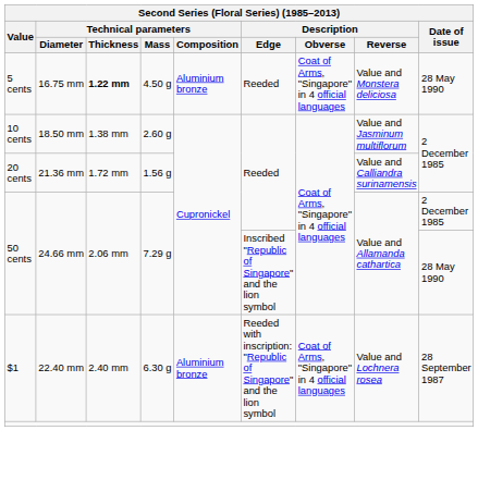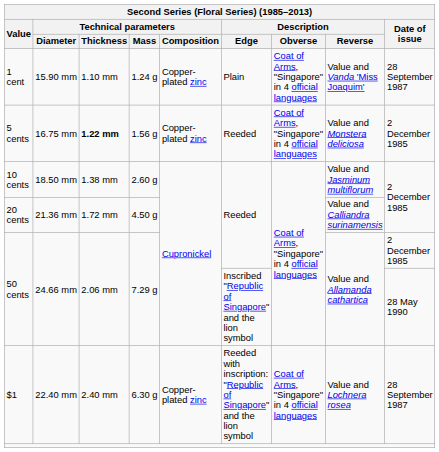 <table class="wikitable" style="font-size: 90%">
 <tr>
 <th colspan="9">Second Series (Floral Series) (1985–2013)</th>
 </tr>
 <tr>
 <th rowspan="2">Value</th>
 <th colspan="4">Technical parameters</th>
 <th colspan="3">Description</th>
 <th rowspan="2">Date of issue</th>
 </tr>
 <tr>
 <th>Diameter</th>
 <th>Thickness</th>
 <th>Mass</th>
 <th>Composition</th>
 <th>Edge</th>
 <th>Obverse</th>
 <th>Reverse</th>
 </tr>
 <tr>
+<td>1 cent</td>
+<td>15.90 mm</td>
+<td>1.10 mm</td>
+<td>1.24 g</td>
+<td>Copper-plated <a href='#'>zinc</a></td>
+<td>Plain</td>
+<td><a href='#'>Coat of Arms</a>, "Singapore" in 4 <a href='#'>official languages</a></td>
+<td>Value and <a href='#'><em>Vanda</em> 'Miss Joaquim'</a></td>
+<td>28 September 1987</td>
+</tr>
+<tr>
 <td>5 cents</td>
 <td>16.75 mm</td>
 <td><strong>1.22 mm</strong></td>
-<td>4.50 g</td>
-<td><a href='#'>Aluminium bronze</a></td>
+<td>1.56 g</td>
+<td>Copper-plated <a href='#'>zinc</a></td>
 <td>Reeded</td>
 <td><a href='#'>Coat of Arms</a>, "Singapore" in 4 <a href='#'>official languages</a></td>
 <td>Value and <em><a href='#'>Monstera deliciosa</a></em></td>
-<td>28 May 1990</td>
+<td>2 December 1985</td>
 </tr>
 <tr>
 <td>10 cents</td>
 <td>18.50 mm</td>
 <td>1.38 mm</td>
 <td>2.60 g</td>
 <td rowspan="4"><a href='#'>Cupronickel</a></td>
 <td rowspan="3">Reeded</td>
 <td rowspan="4"><a href='#'>Coat of Arms</a>, "Singapore" in 4 <a href='#'>official languages</a></td>
 <td>Value and <em><a href='#'>Jasminum multiflorum</a></em></td>
 <td rowspan="2">2 December 1985</td>
 </tr>
 <tr>
 <td>20 cents</td>
 <td>21.36 mm</td>
 <td>1.72 mm</td>
-<td>1.56 g</td>
+<td>4.50 g</td>
 <td>Value and <em><a href='#'>Calliandra surinamensis</a></em></td>
 </tr>
 <tr>
 <td rowspan=2>50 cents</td>
 <td rowspan="2">24.66 mm</td>
 <td rowspan="2">2.06 mm</td>
 <td rowspan="2">7.29 g</td>
 <td rowspan="2">Value and <em><a href='#'>Allamanda cathartica</a></em></td>
 <td>2 December 1985</td>
 </tr>
 <tr>
 <td>Inscribed "<a href='#'>Republic of Singapore</a>" and the lion symbol</td>
 <td>28 May 1990</td>
 </tr>
 <tr>
 <td>$1</td>
 <td>22.40 mm</td>
 <td>2.40 mm</td>
 <td>6.30 g</td>
-<td><a href='#'>Aluminium bronze</a></td>
+<td>Copper-plated <a href='#'>zinc</a></td>
 <td>Reeded with inscription: "<a href='#'>Republic of Singapore</a>" and the lion symbol</td>
 <td><a href='#'>Coat of Arms</a>, "Singapore" in 4 <a href='#'>official languages</a></td>
 <td>Value and <em><a href='#'>Lochnera rosea</a></em></td>
 <td>28 September 1987</td>
 </tr>
 <tr>
 <td colspan="9"></td>
 </tr>
 </table>
